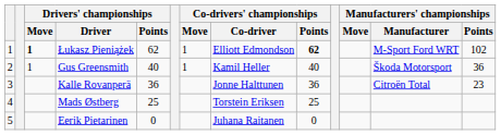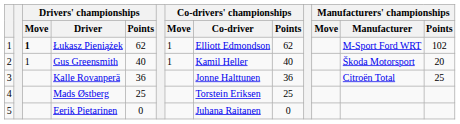 <table class="wikitable" style="font-size:85%;">
 <tr>
 <th rowspan="2"></th>
 <th rowspan="7" style="width:5px;"></th>
 <th colspan="3">Drivers' championships</th>
 <th rowspan="7" style="width:5px;"></th>
 <th colspan="3">Co-drivers' championships</th>
 <th rowspan="7" style="width:5px;"></th>
 <th colspan="3">Manufacturers' championships</th>
 </tr>
 <tr>
 <th>Move</th>
 <th>Driver</th>
 <th>Points</th>
 <th>Move</th>
 <th>Co-driver</th>
 <th>Points</th>
 <th>Move</th>
 <th>Manufacturer</th>
 <th>Points</th>
 </tr>
 <tr>
 <td align="center">1</td>
 <td><strong> 1</strong></td>
 <td nowrap><a href='#'>Łukasz Pieniążek</a></td>
 <td align="center">62</td>
 <td> 1</td>
 <td nowrap><a href='#'>Elliott Edmondson</a></td>
-<td align="center"><strong>62</strong></td>
+<td align="center">62</td>
 <td></td>
 <td nowrap><a href='#'>M-Sport Ford WRT</a></td>
 <td align="center">102</td>
 </tr>
 <tr>
 <td align="center">2</td>
 <td> 1</td>
 <td><a href='#'>Gus Greensmith</a></td>
 <td align="center">40</td>
 <td> 1</td>
 <td><a href='#'>Kamil Heller</a></td>
 <td align="center">40</td>
 <td></td>
 <td nowrap><a href='#'>Škoda Motorsport</a></td>
-<td align="center">36</td>
+<td align="center">20</td>
 </tr>
 <tr>
 <td align="center">3</td>
 <td></td>
 <td><a href='#'>Kalle Rovanperä</a></td>
 <td align="center">36</td>
 <td></td>
 <td><a href='#'>Jonne Halttunen</a></td>
 <td align="center">36</td>
 <td></td>
 <td><a href='#'>Citroën Total</a></td>
-<td align="center">23</td>
+<td align="center">25</td>
 </tr>
 <tr>
 <td align="center">4</td>
 <td></td>
 <td><a href='#'>Mads Østberg</a></td>
 <td align="center">25</td>
 <td></td>
 <td><a href='#'>Torstein Eriksen</a></td>
 <td align="center">25</td>
 <td></td>
 <td></td>
 <td></td>
 </tr>
 <tr>
 <td align="center">5</td>
 <td></td>
 <td><a href='#'>Eerik Pietarinen</a></td>
 <td align="center">0</td>
 <td></td>
 <td><a href='#'>Juhana Raitanen</a></td>
 <td align="center">0</td>
 <td></td>
 <td></td>
 <td></td>
 </tr>
 </table>
